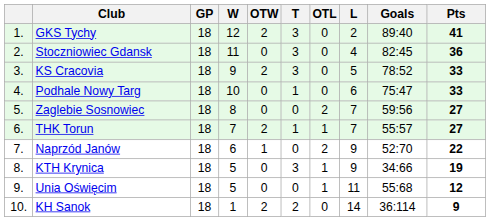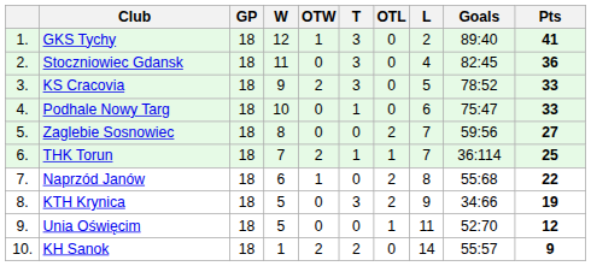 <table class="wikitable">
 <tr>
 <th width="30"></th>
 <th width="200">Club</th>
 <th width="30">GP</th>
 <th width="30">W</th>
 <th width="30">OTW</th>
 <th width="30">T</th>
 <th width="30">OTL</th>
 <th width="30">L</th>
 <th width="70">Goals</th>
 <th width="70">Pts</th>
 </tr>
 <tr bgcolor="#e6fae6" align="center">
 <td>1.</td>
 <td align="left"><a href='#'>GKS Tychy</a></td>
 <td>18</td>
 <td>12</td>
-<td>2</td>
+<td>1</td>
 <td>3</td>
 <td>0</td>
 <td>2</td>
 <td>89:40</td>
 <td><strong>41</strong></td>
 </tr>
 <tr bgcolor="#e6fae6" align="center">
 <td>2.</td>
 <td align="left"><a href='#'>Stoczniowiec Gdansk</a></td>
 <td>18</td>
 <td>11</td>
 <td>0</td>
 <td>3</td>
 <td>0</td>
 <td>4</td>
 <td>82:45</td>
 <td><strong>36</strong></td>
 </tr>
 <tr bgcolor="#e6fae6" align="center">
 <td>3.</td>
 <td align="left"><a href='#'>KS Cracovia</a></td>
 <td>18</td>
 <td>9</td>
 <td>2</td>
 <td>3</td>
 <td>0</td>
 <td>5</td>
 <td>78:52</td>
 <td><strong>33</strong></td>
 </tr>
 <tr bgcolor="#e6fae6" align="center">
 <td>4.</td>
 <td align="left"><a href='#'>Podhale Nowy Targ</a></td>
 <td>18</td>
 <td>10</td>
 <td>0</td>
 <td>1</td>
 <td>0</td>
 <td>6</td>
 <td>75:47</td>
 <td><strong>33</strong></td>
 </tr>
 <tr bgcolor="#e6fae6" align="center">
 <td>5.</td>
 <td align="left"><a href='#'>Zaglebie Sosnowiec</a></td>
 <td>18</td>
 <td>8</td>
 <td>0</td>
 <td>0</td>
 <td>2</td>
 <td>7</td>
 <td>59:56</td>
 <td><strong>27</strong></td>
 </tr>
 <tr bgcolor="#e6fae6" align="center">
 <td>6.</td>
 <td align="left"><a href='#'>THK Torun</a></td>
 <td>18</td>
 <td>7</td>
 <td>2</td>
 <td>1</td>
 <td>1</td>
 <td>7</td>
-<td>55:57</td>
-<td><strong>27</strong></td>
+<td>36:114</td>
+<td><strong>25</strong></td>
 </tr>
 <tr bgcolor="#FFFFFF" align="center">
 <td>7.</td>
 <td align="left"><a href='#'>Naprzód Janów</a></td>
 <td>18</td>
 <td>6</td>
 <td>1</td>
 <td>0</td>
 <td>2</td>
-<td>9</td>
-<td>52:70</td>
+<td>8</td>
+<td>55:68</td>
 <td><strong>22</strong></td>
 </tr>
 <tr bgcolor="#FFFFFF" align="center">
 <td>8.</td>
 <td align="left"><a href='#'>KTH Krynica</a></td>
 <td>18</td>
 <td>5</td>
 <td>0</td>
 <td>3</td>
-<td>1</td>
+<td>2</td>
 <td>9</td>
 <td>34:66</td>
 <td><strong>19</strong></td>
 </tr>
 <tr bgcolor="#FFFFFF" align="center">
 <td>9.</td>
 <td align="left"><a href='#'>Unia Oświęcim</a></td>
 <td>18</td>
 <td>5</td>
 <td>0</td>
 <td>0</td>
 <td>1</td>
 <td>11</td>
-<td>55:68</td>
+<td>52:70</td>
 <td><strong>12</strong></td>
 </tr>
 <tr bgcolor="#FFFFFF" align="center">
 <td>10.</td>
 <td align="left"><a href='#'>KH Sanok</a></td>
 <td>18</td>
 <td>1</td>
 <td>2</td>
 <td>2</td>
 <td>0</td>
 <td>14</td>
-<td>36:114</td>
+<td>55:57</td>
 <td><strong>9</strong></td>
 </tr>
 </table>
